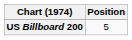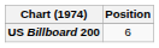 <table class="wikitable plainrowheaders" style="text-align:center">
 <tr>
 <th>Chart (1974)</th>
 <th>Position</th>
 </tr>
 <tr>
 </tr>
 <tr>
 <th scope="row">US <em>Billboard</em> 200</th>
-<td>5</td>
+<td>6</td>
 </tr>
 </table>
